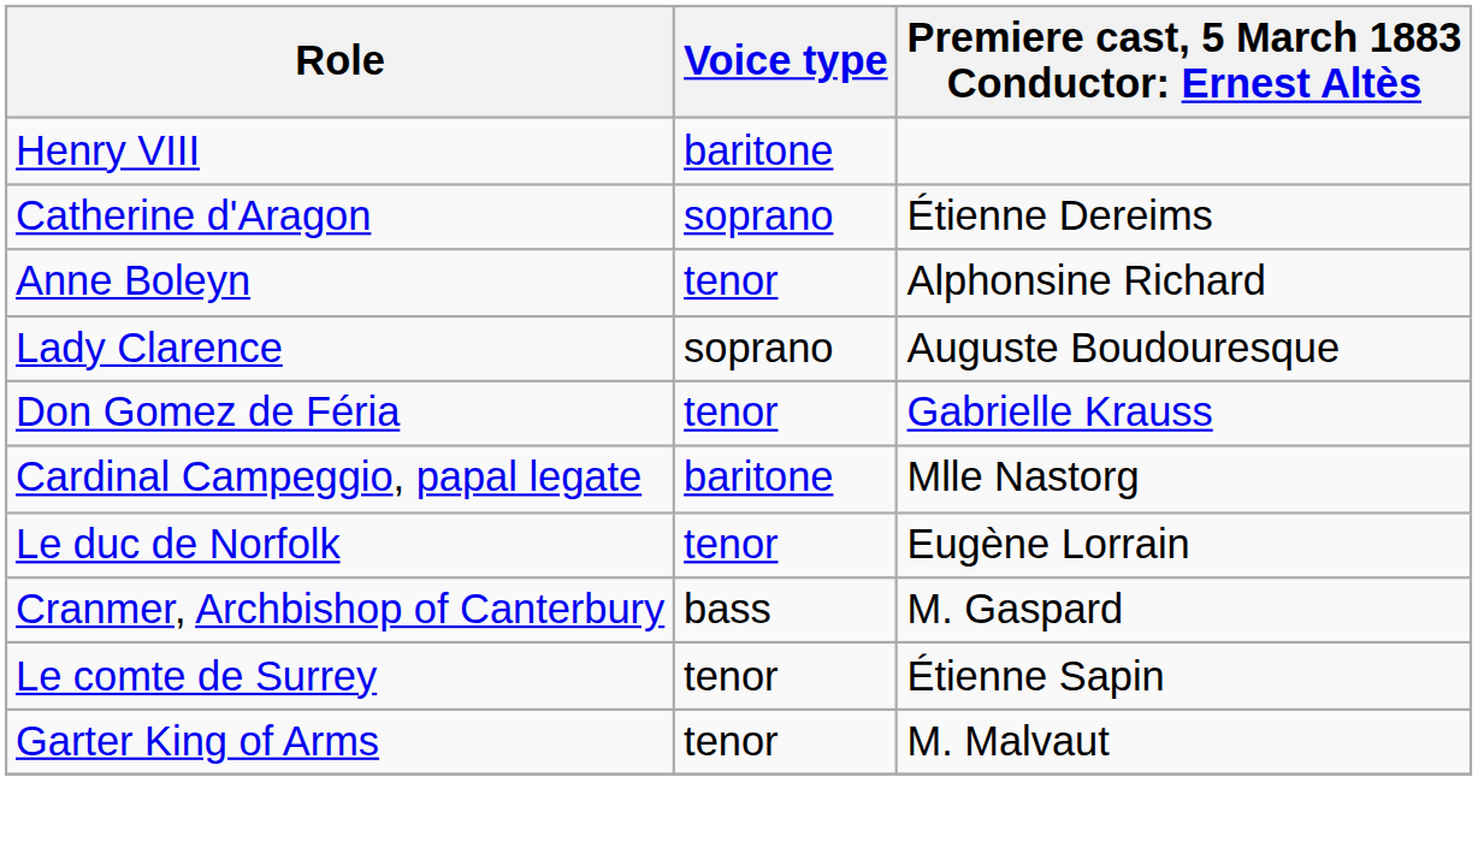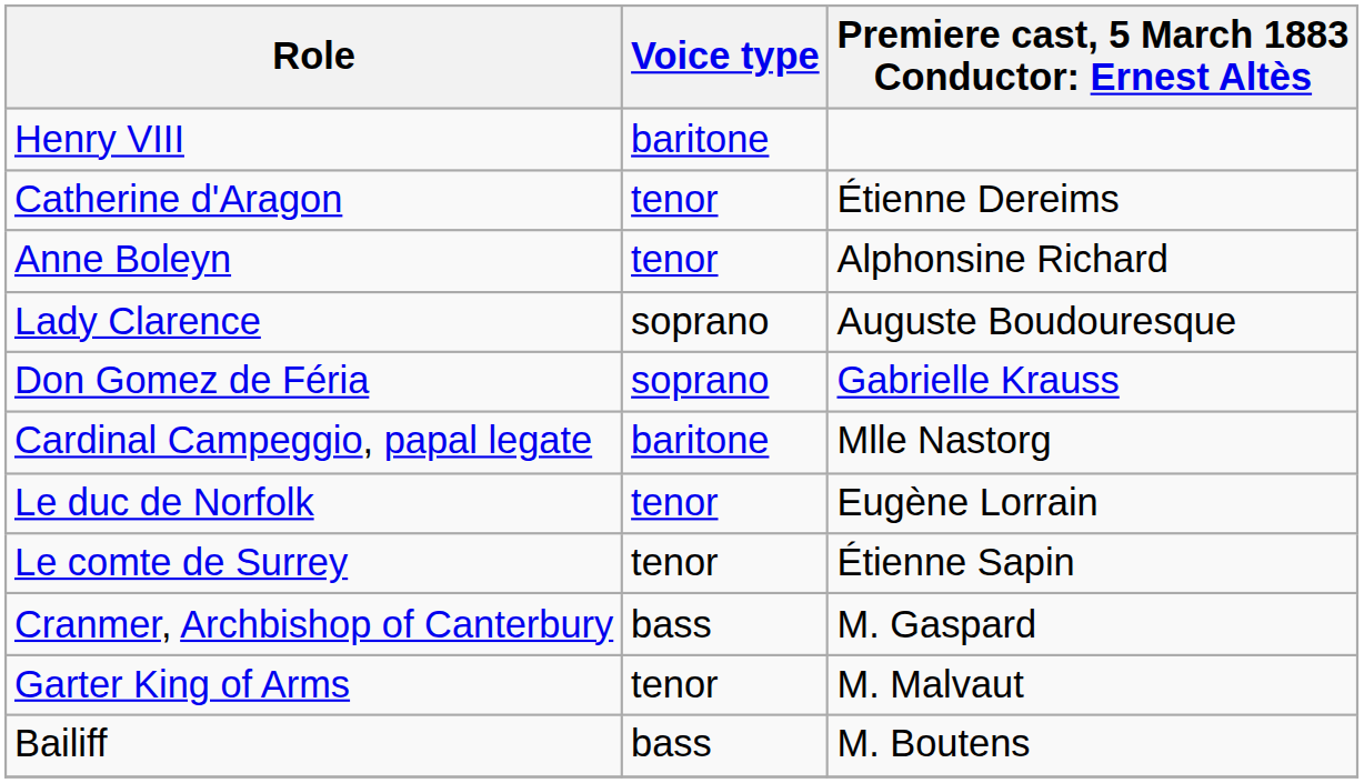 <table class="wikitable">
 <tr>
 <th>Role</th>
 <th><a href='#'>Voice type</a></th>
 <th>Premiere cast, 5 March 1883<br>Conductor: <a href='#'>Ernest Altès</a></th>
 </tr>
 <tr>
 <td><a href='#'>Henry VIII</a></td>
 <td><a href='#'>baritone</a></td>
 <td></td>
 </tr>
 <tr>
 <td><a href='#'>Catherine d'Aragon</a></td>
-<td><a href='#'>soprano</a></td>
+<td><a href='#'>tenor</a></td>
 <td>Étienne Dereims</td>
 </tr>
 <tr>
 <td><a href='#'>Anne Boleyn</a></td>
 <td><a href='#'>tenor</a></td>
 <td>Alphonsine Richard</td>
 </tr>
 <tr>
 <td><a href='#'>Lady Clarence</a></td>
 <td>soprano</td>
 <td>Auguste Boudouresque</td>
 </tr>
 <tr>
 <td><a href='#'>Don Gomez de Féria</a></td>
-<td><a href='#'>tenor</a></td>
+<td><a href='#'>soprano</a></td>
 <td><a href='#'>Gabrielle Krauss</a></td>
 </tr>
 <tr>
 <td><a href='#'>Cardinal Campeggio</a>, <a href='#'>papal legate</a></td>
 <td><a href='#'>baritone</a></td>
 <td>Mlle Nastorg</td>
 </tr>
 <tr>
 <td><a href='#'>Le duc de Norfolk</a></td>
 <td><a href='#'>tenor</a></td>
 <td>Eugène Lorrain</td>
 </tr>
 <tr>
+<td><a href='#'>Le comte de Surrey</a></td>
+<td>tenor</td>
+<td>Étienne Sapin</td>
+</tr>
+<tr>
 <td><a href='#'>Cranmer</a>, <a href='#'>Archbishop of Canterbury</a></td>
 <td>bass</td>
 <td>M. Gaspard</td>
-</tr>
-<tr>
-<td><a href='#'>Le comte de Surrey</a></td>
-<td>tenor</td>
-<td>Étienne Sapin</td>
 </tr>
 <tr>
 <td><a href='#'>Garter King of Arms</a></td>
 <td>tenor</td>
 <td>M. Malvaut</td>
 </tr>
 <tr>
+<td>Bailiff</td>
+<td>bass</td>
+<td>M. Boutens</td>
+</tr>
+<tr>
 </tr>
 </table>
